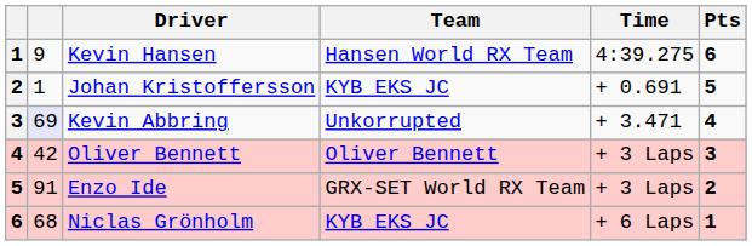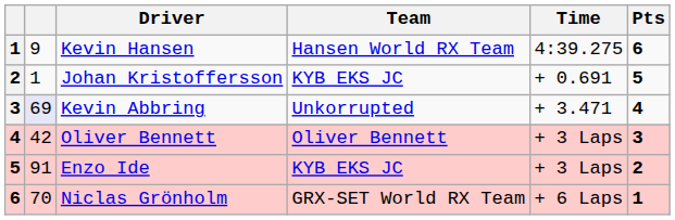 <table class="wikitable" style="font-size:95%">
 <tr>
 <th></th>
 <th></th>
 <th>Driver</th>
 <th>Team</th>
 <th>Time</th>
 <th>Pts</th>
 </tr>
 <tr>
 <th>1</th>
 <td>9</td>
 <td> <a href='#'>Kevin Hansen</a></td>
 <td><a href='#'>Hansen World RX Team</a></td>
 <td>4:39.275</td>
 <td><strong>6</strong></td>
 </tr>
 <tr>
 <th>2</th>
 <td>1</td>
 <td> <a href='#'>Johan Kristoffersson</a></td>
 <td><a href='#'>KYB EKS JC</a></td>
 <td>+ 0.691</td>
 <td><strong>5</strong></td>
 </tr>
 <tr>
 <th>3</th>
 <td style="background: lavender;">69</td>
 <td> <a href='#'>Kevin Abbring</a></td>
 <td><a href='#'>Unkorrupted</a></td>
 <td>+ 3.471</td>
 <td><strong>4</strong></td>
 </tr>
 <tr>
 <th style="background:#ffcccc;">4</th>
 <td style="background:#ffcccc;">42</td>
 <td style="background:#ffcccc;"> <a href='#'>Oliver Bennett</a></td>
 <td style="background:#ffcccc;"><a href='#'>Oliver Bennett</a></td>
 <td style="background:#ffcccc;">+ 3 Laps</td>
 <td style="background:#ffcccc;"><strong>3</strong></td>
 </tr>
 <tr>
 <th style="background:#ffcccc;">5</th>
 <td style="background:#ffcccc;">91</td>
 <td style="background:#ffcccc;"> <a href='#'>Enzo Ide</a></td>
-<td style="background:#ffcccc;">GRX-SET World RX Team</td>
+<td style="background:#ffcccc;"><a href='#'>KYB EKS JC</a></td>
 <td style="background:#ffcccc;">+ 3 Laps</td>
 <td style="background:#ffcccc;"><strong>2</strong></td>
 </tr>
 <tr>
 <th style="background:#ffcccc;">6</th>
-<td style="background:#ffcccc;">68</td>
+<td style="background:#ffcccc;">70</td>
 <td style="background:#ffcccc;"> <a href='#'>Niclas Grönholm</a></td>
-<td style="background:#ffcccc;"><a href='#'>KYB EKS JC</a></td>
+<td style="background:#ffcccc;">GRX-SET World RX Team</td>
 <td style="background:#ffcccc;">+ 6 Laps</td>
 <td style="background:#ffcccc;"><strong>1</strong></td>
 </tr>
 </table>
